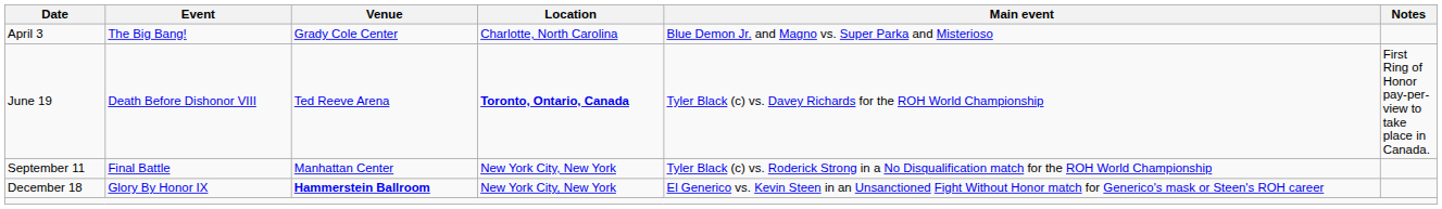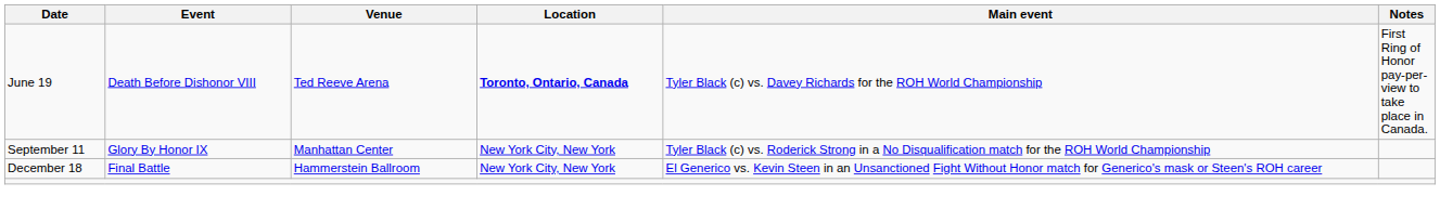 <table class="sortable wikitable succession-box" style="font-size:85%;">
 <tr>
 <th width=7%>Date</th>
 <th width=13%>Event</th>
 <th width=13%>Venue</th>
 <th width=13%>Location</th>
 <th width=50%>Main event</th>
 <th width=13%>Notes</th>
-</tr>
-<tr>
-<td>April 3</td>
-<td><a href='#'>The Big Bang!</a></td>
-<td><a href='#'>Grady Cole Center</a></td>
-<td><a href='#'>Charlotte, North Carolina</a></td>
-<td><a href='#'>Blue Demon Jr.</a> and <a href='#'>Magno</a> vs. <a href='#'>Super Parka</a> and <a href='#'>Misterioso</a></td>
-<td></td>
 </tr>
 <tr>
 <td>June 19</td>
 <td><a href='#'>Death Before Dishonor VIII</a></td>
 <td><a href='#'>Ted Reeve Arena</a></td>
 <td><strong><a href='#'>Toronto, Ontario, Canada</a></strong></td>
 <td><a href='#'>Tyler Black</a> (c) vs. <a href='#'>Davey Richards</a> for the <a href='#'>ROH World Championship</a></td>
 <td>First Ring of Honor pay-per-view to take place in Canada.</td>
 </tr>
 <tr>
 <td>September 11</td>
-<td><a href='#'>Final Battle</a></td>
+<td><a href='#'>Glory By Honor IX</a></td>
 <td><a href='#'>Manhattan Center</a></td>
 <td><a href='#'>New York City, New York</a></td>
 <td><a href='#'>Tyler Black</a> (c) vs. <a href='#'>Roderick Strong</a> in a <a href='#'>No Disqualification match</a> for the <a href='#'>ROH World Championship</a></td>
 <td></td>
 </tr>
 <tr>
 <td>December 18</td>
-<td><a href='#'>Glory By Honor IX</a></td>
-<td><strong><a href='#'>Hammerstein Ballroom</a></strong></td>
+<td><a href='#'>Final Battle</a></td>
+<td><a href='#'>Hammerstein Ballroom</a></td>
 <td><a href='#'>New York City, New York</a></td>
 <td><a href='#'>El Generico</a> vs. <a href='#'>Kevin Steen</a> in an <a href='#'>Unsanctioned</a> <a href='#'>Fight Without Honor match</a> for <a href='#'>Generico's mask or Steen's ROH career</a></td>
 <td></td>
 </tr>
 <tr>
 <td colspan="6"></td>
 </tr>
 </table>
